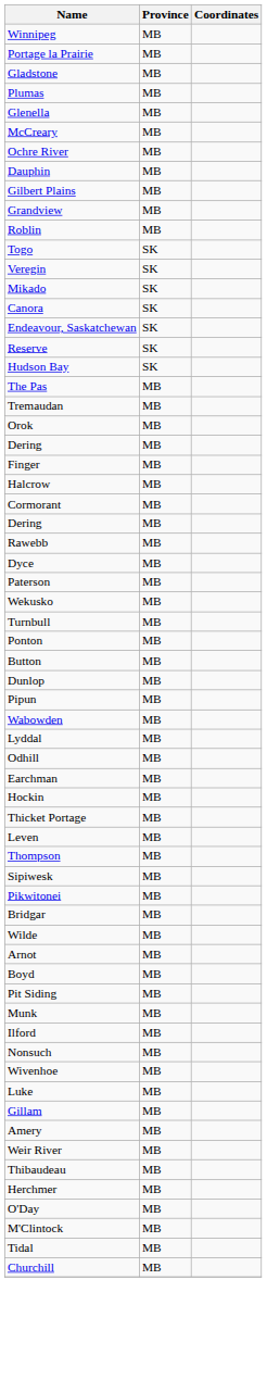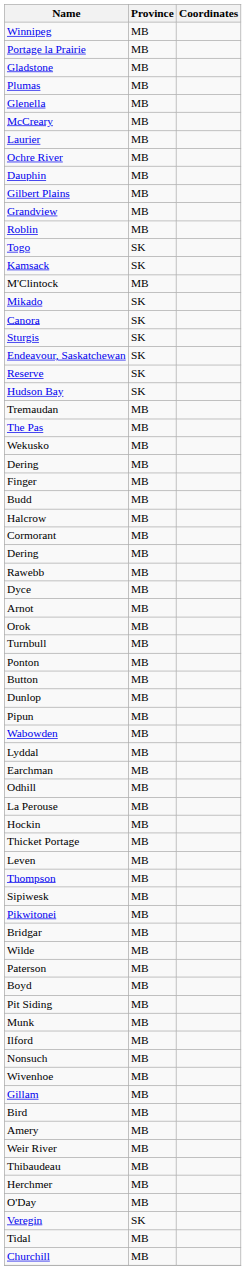 <table class="wikitable">
 <tr>
 <th>Name</th>
 <th>Province</th>
 <th>Coordinates</th>
 </tr>
 <tr>
 <td><a href='#'>Winnipeg</a></td>
 <td>MB</td>
 <td></td>
 </tr>
 <tr>
 <td><a href='#'>Portage la Prairie</a></td>
 <td>MB</td>
 <td></td>
 </tr>
 <tr>
 <td><a href='#'>Gladstone</a></td>
 <td>MB</td>
 <td></td>
 </tr>
 <tr>
 <td><a href='#'>Plumas</a></td>
 <td>MB</td>
 <td></td>
 </tr>
 <tr>
 <td><a href='#'>Glenella</a></td>
 <td>MB</td>
 <td></td>
 </tr>
 <tr>
 <td><a href='#'>McCreary</a></td>
 <td>MB</td>
 <td></td>
 </tr>
 <tr>
+<td><a href='#'>Laurier</a></td>
+<td>MB</td>
+<td></td>
+</tr>
+<tr>
 <td><a href='#'>Ochre River</a></td>
 <td>MB</td>
 <td></td>
 </tr>
 <tr>
 <td><a href='#'>Dauphin</a></td>
 <td>MB</td>
 <td></td>
 </tr>
 <tr>
 <td><a href='#'>Gilbert Plains</a></td>
 <td>MB</td>
 <td></td>
 </tr>
 <tr>
 <td><a href='#'>Grandview</a></td>
 <td>MB</td>
 <td></td>
 </tr>
 <tr>
 <td><a href='#'>Roblin</a></td>
 <td>MB</td>
 <td></td>
 </tr>
 <tr>
 <td><a href='#'>Togo</a></td>
 <td>SK</td>
 <td></td>
 </tr>
 <tr>
-<td><a href='#'>Veregin</a></td>
+<td><a href='#'>Kamsack</a></td>
 <td>SK</td>
+<td></td>
+</tr>
+<tr>
+<td>M'Clintock</td>
+<td>MB</td>
 <td></td>
 </tr>
 <tr>
 <td><a href='#'>Mikado</a></td>
 <td>SK</td>
 <td></td>
 </tr>
 <tr>
 <td><a href='#'>Canora</a></td>
+<td>SK</td>
+<td></td>
+</tr>
+<tr>
+<td><a href='#'>Sturgis</a></td>
 <td>SK</td>
 <td></td>
 </tr>
 <tr>
 <td><a href='#'>Endeavour, Saskatchewan</a></td>
 <td>SK</td>
 <td></td>
 </tr>
 <tr>
 <td><a href='#'>Reserve</a></td>
 <td>SK</td>
 <td></td>
 </tr>
 <tr>
 <td><a href='#'>Hudson Bay</a></td>
 <td>SK</td>
 <td></td>
 </tr>
 <tr>
+<td>Tremaudan</td>
+<td>MB</td>
+<td></td>
+</tr>
+<tr>
 <td><a href='#'>The Pas</a></td>
 <td>MB</td>
 <td></td>
 </tr>
 <tr>
-<td>Tremaudan</td>
-<td>MB</td>
-<td></td>
-</tr>
-<tr>
-<td>Orok</td>
+<td>Wekusko</td>
 <td>MB</td>
 <td></td>
 </tr>
 <tr>
 <td>Dering</td>
 <td>MB</td>
 <td></td>
 </tr>
 <tr>
 <td>Finger</td>
+<td>MB</td>
+<td></td>
+</tr>
+<tr>
+<td>Budd</td>
 <td>MB</td>
 <td></td>
 </tr>
 <tr>
 <td>Halcrow</td>
 <td>MB</td>
 <td></td>
 </tr>
 <tr>
 <td>Cormorant</td>
 <td>MB</td>
 <td></td>
 </tr>
 <tr>
 <td>Dering</td>
 <td>MB</td>
 <td></td>
 </tr>
 <tr>
 <td>Rawebb</td>
 <td>MB</td>
 <td></td>
 </tr>
 <tr>
 <td>Dyce</td>
 <td>MB</td>
 <td></td>
 </tr>
 <tr>
-<td>Paterson</td>
+<td>Arnot</td>
 <td>MB</td>
 <td></td>
 </tr>
 <tr>
-<td>Wekusko</td>
+<td>Orok</td>
 <td>MB</td>
 <td></td>
 </tr>
 <tr>
 <td>Turnbull</td>
 <td>MB</td>
 <td></td>
 </tr>
 <tr>
 <td>Ponton</td>
 <td>MB</td>
 <td></td>
 </tr>
 <tr>
 <td>Button</td>
 <td>MB</td>
 <td></td>
 </tr>
 <tr>
 <td>Dunlop</td>
 <td>MB</td>
 <td></td>
 </tr>
 <tr>
 <td>Pipun</td>
 <td>MB</td>
 <td></td>
 </tr>
 <tr>
 <td><a href='#'>Wabowden</a></td>
 <td>MB</td>
 <td></td>
 </tr>
 <tr>
 <td>Lyddal</td>
 <td>MB</td>
 <td></td>
 </tr>
 <tr>
+<td>Earchman</td>
+<td>MB</td>
+<td></td>
+</tr>
+<tr>
 <td>Odhill</td>
 <td>MB</td>
 <td></td>
 </tr>
 <tr>
-<td>Earchman</td>
+<td>La Perouse</td>
 <td>MB</td>
 <td></td>
 </tr>
 <tr>
 <td>Hockin</td>
 <td>MB</td>
 <td></td>
 </tr>
 <tr>
 <td>Thicket Portage</td>
 <td>MB</td>
 <td></td>
 </tr>
 <tr>
 <td>Leven</td>
 <td>MB</td>
 <td></td>
 </tr>
 <tr>
 <td><a href='#'>Thompson</a></td>
 <td>MB</td>
 <td></td>
 </tr>
 <tr>
 <td>Sipiwesk</td>
 <td>MB</td>
 <td></td>
 </tr>
 <tr>
 <td><a href='#'>Pikwitonei</a></td>
 <td>MB</td>
 <td></td>
 </tr>
 <tr>
 <td>Bridgar</td>
 <td>MB</td>
 <td></td>
 </tr>
 <tr>
 <td>Wilde</td>
 <td>MB</td>
 <td></td>
 </tr>
 <tr>
-<td>Arnot</td>
+<td>Paterson</td>
 <td>MB</td>
 <td></td>
 </tr>
 <tr>
 <td>Boyd</td>
 <td>MB</td>
 <td></td>
 </tr>
 <tr>
 <td>Pit Siding</td>
 <td>MB</td>
 <td></td>
 </tr>
 <tr>
 <td>Munk</td>
 <td>MB</td>
 <td></td>
 </tr>
 <tr>
 <td>Ilford</td>
 <td>MB</td>
 <td></td>
 </tr>
 <tr>
 <td>Nonsuch</td>
 <td>MB</td>
 <td></td>
 </tr>
 <tr>
 <td>Wivenhoe</td>
 <td>MB</td>
 <td></td>
 </tr>
 <tr>
-<td>Luke</td>
+<td><a href='#'>Gillam</a></td>
 <td>MB</td>
 <td></td>
 </tr>
 <tr>
-<td><a href='#'>Gillam</a></td>
+<td>Bird</td>
 <td>MB</td>
 <td></td>
 </tr>
 <tr>
 <td>Amery</td>
 <td>MB</td>
 <td></td>
 </tr>
 <tr>
 <td>Weir River</td>
 <td>MB</td>
 <td></td>
 </tr>
 <tr>
 <td>Thibaudeau</td>
 <td>MB</td>
 <td></td>
 </tr>
 <tr>
 <td>Herchmer</td>
 <td>MB</td>
 <td></td>
 </tr>
 <tr>
 <td>O'Day</td>
 <td>MB</td>
 <td></td>
 </tr>
 <tr>
-<td>M'Clintock</td>
-<td>MB</td>
+<td><a href='#'>Veregin</a></td>
+<td>SK</td>
 <td></td>
 </tr>
 <tr>
 <td>Tidal</td>
 <td>MB</td>
 <td></td>
 </tr>
 <tr>
 <td><a href='#'>Churchill</a></td>
 <td>MB</td>
 <td></td>
 </tr>
 <tr>
 </tr>
 </table>
